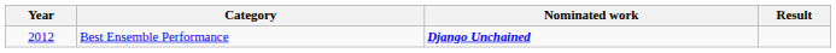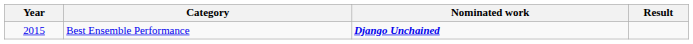 <table class=wikitable>
 <tr>
 <th scope="col" style="width:5em;">Year</th>
 <th scope="col" style="width:26em;">Category</th>
 <th scope="col" style="width:25em;">Nominated work</th>
 <th scope="col" style="width:5em;">Result</th>
 </tr>
 <tr>
-<td style="text-align:center;"><a href='#'>2012</a></td>
+<td style="text-align:center;"><a href='#'>2015</a></td>
 <td><a href='#'>Best Ensemble Performance</a></td>
 <td><strong><em><a href='#'>Django Unchained</a></em></strong></td>
 <td></td>
 </tr>
 </table>
